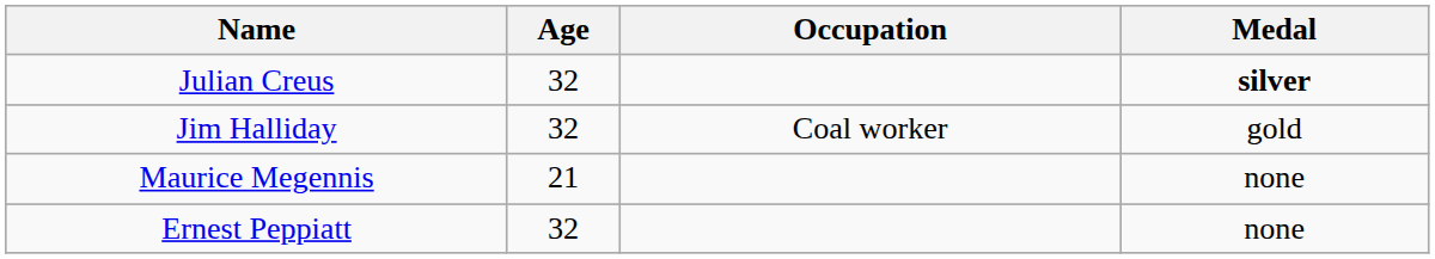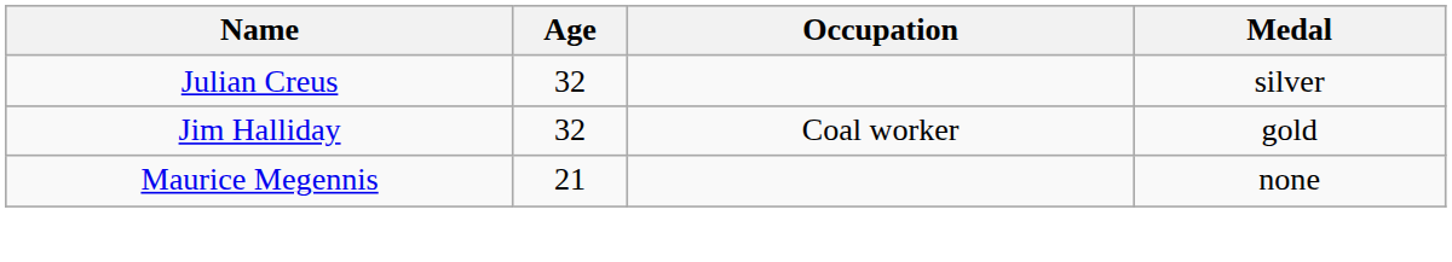 <table class="wikitable" style="text-align: center">
 <tr>
 <th width=250>Name</th>
 <th width=50>Age</th>
 <th width=250>Occupation</th>
 <th width=150>Medal</th>
 </tr>
 <tr>
 <td><a href='#'>Julian Creus</a></td>
 <td>32</td>
 <td></td>
-<td><strong>silver</strong></td>
+<td>silver</td>
 </tr>
 <tr>
 <td><a href='#'>Jim Halliday</a></td>
 <td>32</td>
 <td>Coal worker</td>
 <td>gold</td>
 </tr>
 <tr>
 <td><a href='#'>Maurice Megennis</a></td>
 <td>21</td>
 <td></td>
 <td>none</td>
 </tr>
-<tr>
-<td><a href='#'>Ernest Peppiatt</a></td>
-<td>32</td>
-<td></td>
-<td>none</td>
-</tr>
 </table>
